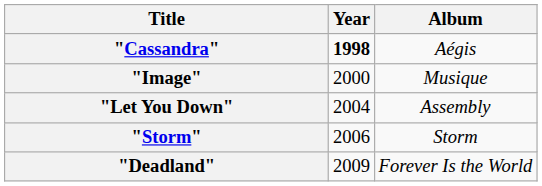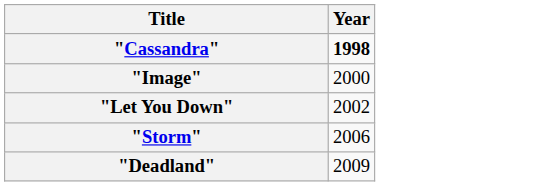 <table class="wikitable plainrowheaders" style="text-align:center;">
 <tr>
 <th scope="col" style="width:17em;">Title</th>
 <th scope="col">Year</th>
-<th scope="col">Album</th>
 </tr>
 <tr>
 <th scope="row">"<a href='#'>Cassandra</a>"</th>
 <td><strong>1998</strong></td>
-<td><em>Aégis</em></td>
 </tr>
 <tr>
 <th scope="row">"Image"</th>
 <td>2000</td>
-<td><em>Musique</em></td>
 </tr>
 <tr>
 <th scope="row">"Let You Down"</th>
-<td>2004</td>
-<td><em>Assembly</em></td>
+<td>2002</td>
 </tr>
 <tr>
 <th scope="row">"<a href='#'>Storm</a>"</th>
 <td>2006</td>
-<td><em>Storm</em></td>
 </tr>
 <tr>
 <th scope="row">"Deadland"</th>
 <td>2009</td>
-<td><em>Forever Is the World</em></td>
 </tr>
 </table>
